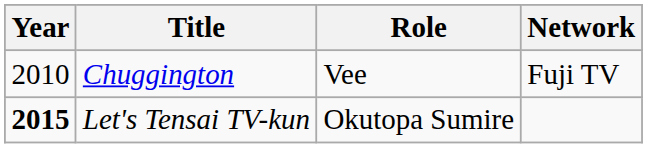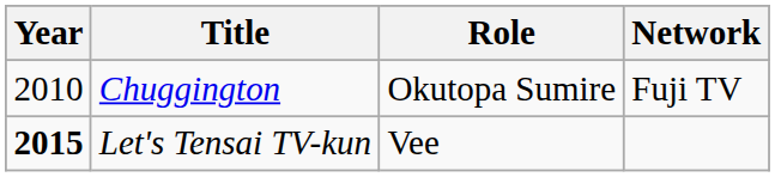 <table class="wikitable">
 <tr>
 <th>Year</th>
 <th>Title</th>
 <th>Role</th>
 <th>Network</th>
 </tr>
 <tr>
 <td>2010</td>
 <td><em><a href='#'>Chuggington</a></em></td>
-<td>Vee</td>
+<td>Okutopa Sumire</td>
 <td>Fuji TV</td>
 </tr>
 <tr>
 <td><strong>2015</strong></td>
 <td><em>Let's Tensai TV-kun</em></td>
-<td>Okutopa Sumire</td>
+<td>Vee</td>
 <td></td>
 </tr>
 </table>
